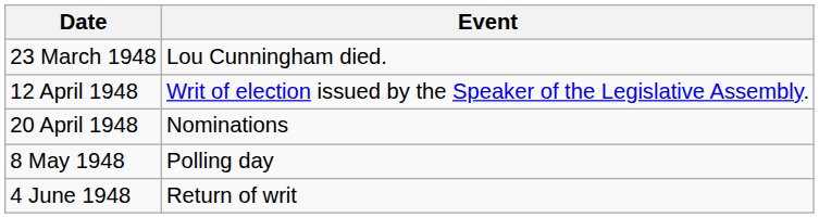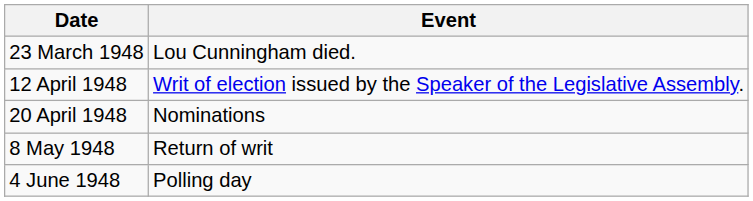 <table class="wikitable">
 <tr>
 <th>Date</th>
 <th>Event</th>
 </tr>
 <tr>
 <td>23 March 1948</td>
 <td>Lou Cunningham died.</td>
 </tr>
 <tr>
 <td>12 April 1948</td>
 <td><a href='#'>Writ of election</a> issued by the <a href='#'>Speaker of the Legislative Assembly</a>.</td>
 </tr>
 <tr>
 <td>20 April 1948</td>
 <td>Nominations</td>
 </tr>
 <tr>
 <td>8 May 1948</td>
-<td>Polling day</td>
+<td>Return of writ</td>
 </tr>
 <tr>
 <td>4 June 1948</td>
-<td>Return of writ</td>
+<td>Polling day</td>
 </tr>
 </table>
